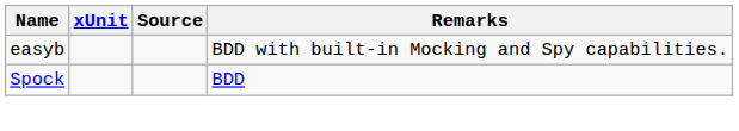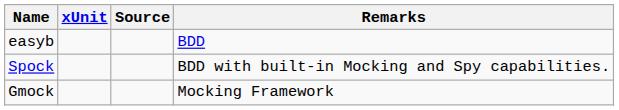 <table class="wikitable sortable">
 <tr>
 <th>Name</th>
 <th><a href='#'>xUnit</a></th>
 <th>Source</th>
 <th>Remarks</th>
 </tr>
 <tr>
 <td>easyb</td>
 <td></td>
 <td></td>
-<td>BDD with built-in Mocking and Spy capabilities.</td>
+<td><a href='#'>BDD</a></td>
 </tr>
 <tr>
 <td><a href='#'>Spock</a></td>
 <td></td>
 <td></td>
-<td><a href='#'>BDD</a></td>
+<td>BDD with built-in Mocking and Spy capabilities.</td>
+</tr>
+<tr>
+<td>Gmock</td>
+<td></td>
+<td></td>
+<td>Mocking Framework</td>
 </tr>
 </table>
